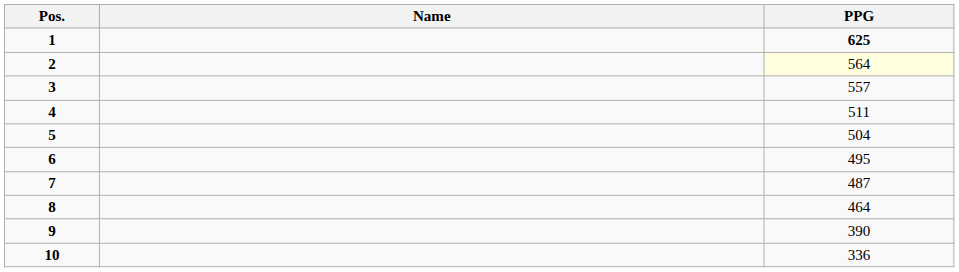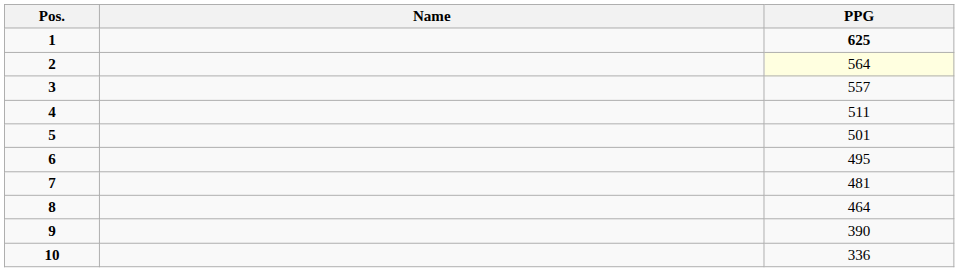 <table class="wikitable" style="width:80%;">
 <tr>
 <th style="width:10%;">Pos.</th>
 <th style="width:70%;">Name</th>
 <th style="width:20%;">PPG</th>
 </tr>
 <tr>
 <td align=center><strong>1</strong></td>
 <td><strong></strong></td>
 <td align=center><strong>625</strong></td>
 </tr>
 <tr>
 <td align=center><strong>2</strong></td>
 <td></td>
 <td align=center style="background: lightyellow;">564</td>
 </tr>
 <tr>
 <td align=center><strong>3</strong></td>
 <td></td>
 <td align=center>557</td>
 </tr>
 <tr>
 <td align=center><strong>4</strong></td>
 <td></td>
 <td align=center>511</td>
 </tr>
 <tr>
 <td align=center><strong>5</strong></td>
 <td></td>
-<td align=center>504</td>
+<td align=center>501</td>
 </tr>
 <tr>
 <td align=center><strong>6</strong></td>
 <td></td>
 <td align=center>495</td>
 </tr>
 <tr>
 <td align=center><strong>7</strong></td>
 <td></td>
-<td align=center>487</td>
+<td align=center>481</td>
 </tr>
 <tr>
 <td align=center><strong>8</strong></td>
 <td></td>
 <td align=center>464</td>
 </tr>
 <tr>
 <td align=center><strong>9</strong></td>
 <td></td>
 <td align=center>390</td>
 </tr>
 <tr>
 <td align=center><strong>10</strong></td>
 <td></td>
 <td align=center>336</td>
 </tr>
 </table>
